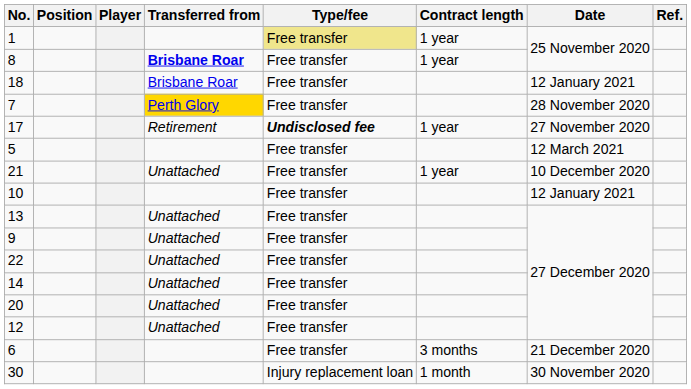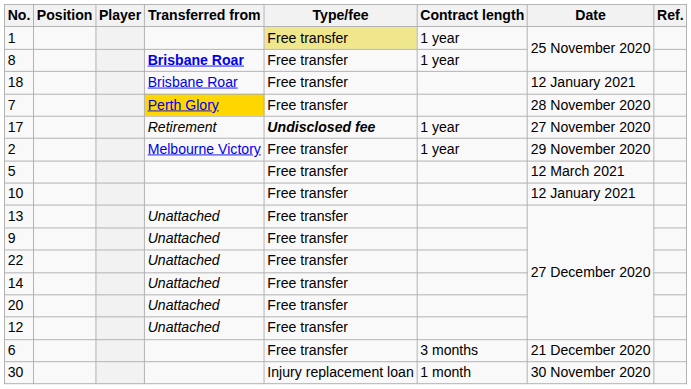 <table class="wikitable plainrowheaders sortable" style="text-align:center; text-align:left">
 <tr>
 <th scope="col">No.</th>
 <th scope="col">Position</th>
 <th scope="col">Player</th>
 <th scope="col">Transferred from</th>
 <th scope="col">Type/fee</th>
 <th scope="col">Contract length</th>
 <th scope="col">Date</th>
 <th class="unsortable" scope="col">Ref.</th>
 </tr>
 <tr>
 <td>1</td>
 <td></td>
 <th scope="row"></th>
 <td></td>
 <td style="background: khaki;">Free transfer</td>
 <td>1 year</td>
 <td rowspan="2">25 November 2020</td>
 <td></td>
 </tr>
 <tr>
 <td>8</td>
 <td></td>
 <th scope="row"></th>
 <td><strong><a href='#'>Brisbane Roar</a></strong></td>
 <td>Free transfer</td>
 <td>1 year</td>
 <td></td>
 </tr>
 <tr>
 <td>18</td>
 <td></td>
 <th scope="row"></th>
 <td><a href='#'>Brisbane Roar</a></td>
 <td>Free transfer</td>
 <td></td>
 <td>12 January 2021</td>
 <td></td>
 </tr>
 <tr>
 <td>7</td>
 <td></td>
 <th scope="row"></th>
 <td style="background: gold;"><a href='#'>Perth Glory</a></td>
 <td>Free transfer</td>
 <td></td>
 <td>28 November 2020</td>
 <td></td>
 </tr>
 <tr>
 <td>17</td>
 <td></td>
 <th scope="row"></th>
 <td><em>Retirement</em></td>
 <td><strong><em>Undisclosed fee</em></strong></td>
 <td>1 year</td>
 <td>27 November 2020</td>
 <td></td>
 </tr>
 <tr>
+<td>2</td>
+<td></td>
+<th scope="row"></th>
+<td><a href='#'>Melbourne Victory</a></td>
+<td>Free transfer</td>
+<td>1 year</td>
+<td>29 November 2020</td>
+<td></td>
+</tr>
+<tr>
 <td>5</td>
 <td></td>
 <th scope="row"></th>
 <td></td>
 <td>Free transfer</td>
 <td></td>
 <td>12 March 2021</td>
-<td></td>
-</tr>
-<tr>
-<td>21</td>
-<td></td>
-<th scope="row"></th>
-<td><em>Unattached</em></td>
-<td>Free transfer</td>
-<td>1 year</td>
-<td>10 December 2020</td>
 <td></td>
 </tr>
 <tr>
 <td>10</td>
 <td></td>
 <th scope="row"></th>
 <td></td>
 <td>Free transfer</td>
 <td></td>
 <td>12 January 2021</td>
 <td></td>
 </tr>
 <tr>
 <td>13</td>
 <td></td>
 <th scope="row"></th>
 <td><em>Unattached</em></td>
 <td>Free transfer</td>
 <td></td>
 <td rowspan="6">27 December 2020</td>
 <td></td>
 </tr>
 <tr>
 <td>9</td>
 <td></td>
 <th scope="row"></th>
 <td><em>Unattached</em></td>
 <td>Free transfer</td>
 <td></td>
 <td></td>
 </tr>
 <tr>
 <td>22</td>
 <td></td>
 <th scope="row"></th>
 <td><em>Unattached</em></td>
 <td>Free transfer</td>
 <td></td>
 <td></td>
 </tr>
 <tr>
 <td>14</td>
 <td></td>
 <th scope="row"></th>
 <td><em>Unattached</em></td>
 <td>Free transfer</td>
 <td></td>
 <td></td>
 </tr>
 <tr>
 <td>20</td>
 <td></td>
 <th scope="row"></th>
 <td><em>Unattached</em></td>
 <td>Free transfer</td>
 <td></td>
 <td></td>
 </tr>
 <tr>
 <td>12</td>
 <td></td>
 <th scope="row"></th>
 <td><em>Unattached</em></td>
 <td>Free transfer</td>
 <td></td>
 <td></td>
 </tr>
 <tr>
 <td>6</td>
 <td></td>
 <th scope="row"></th>
 <td></td>
 <td>Free transfer</td>
 <td>3 months</td>
 <td>21 December 2020</td>
 <td></td>
 </tr>
 <tr>
 <td>30</td>
 <td></td>
 <th scope="row"></th>
 <td></td>
 <td>Injury replacement loan</td>
 <td>1 month</td>
 <td>30 November 2020</td>
 <td></td>
 </tr>
 </table>
